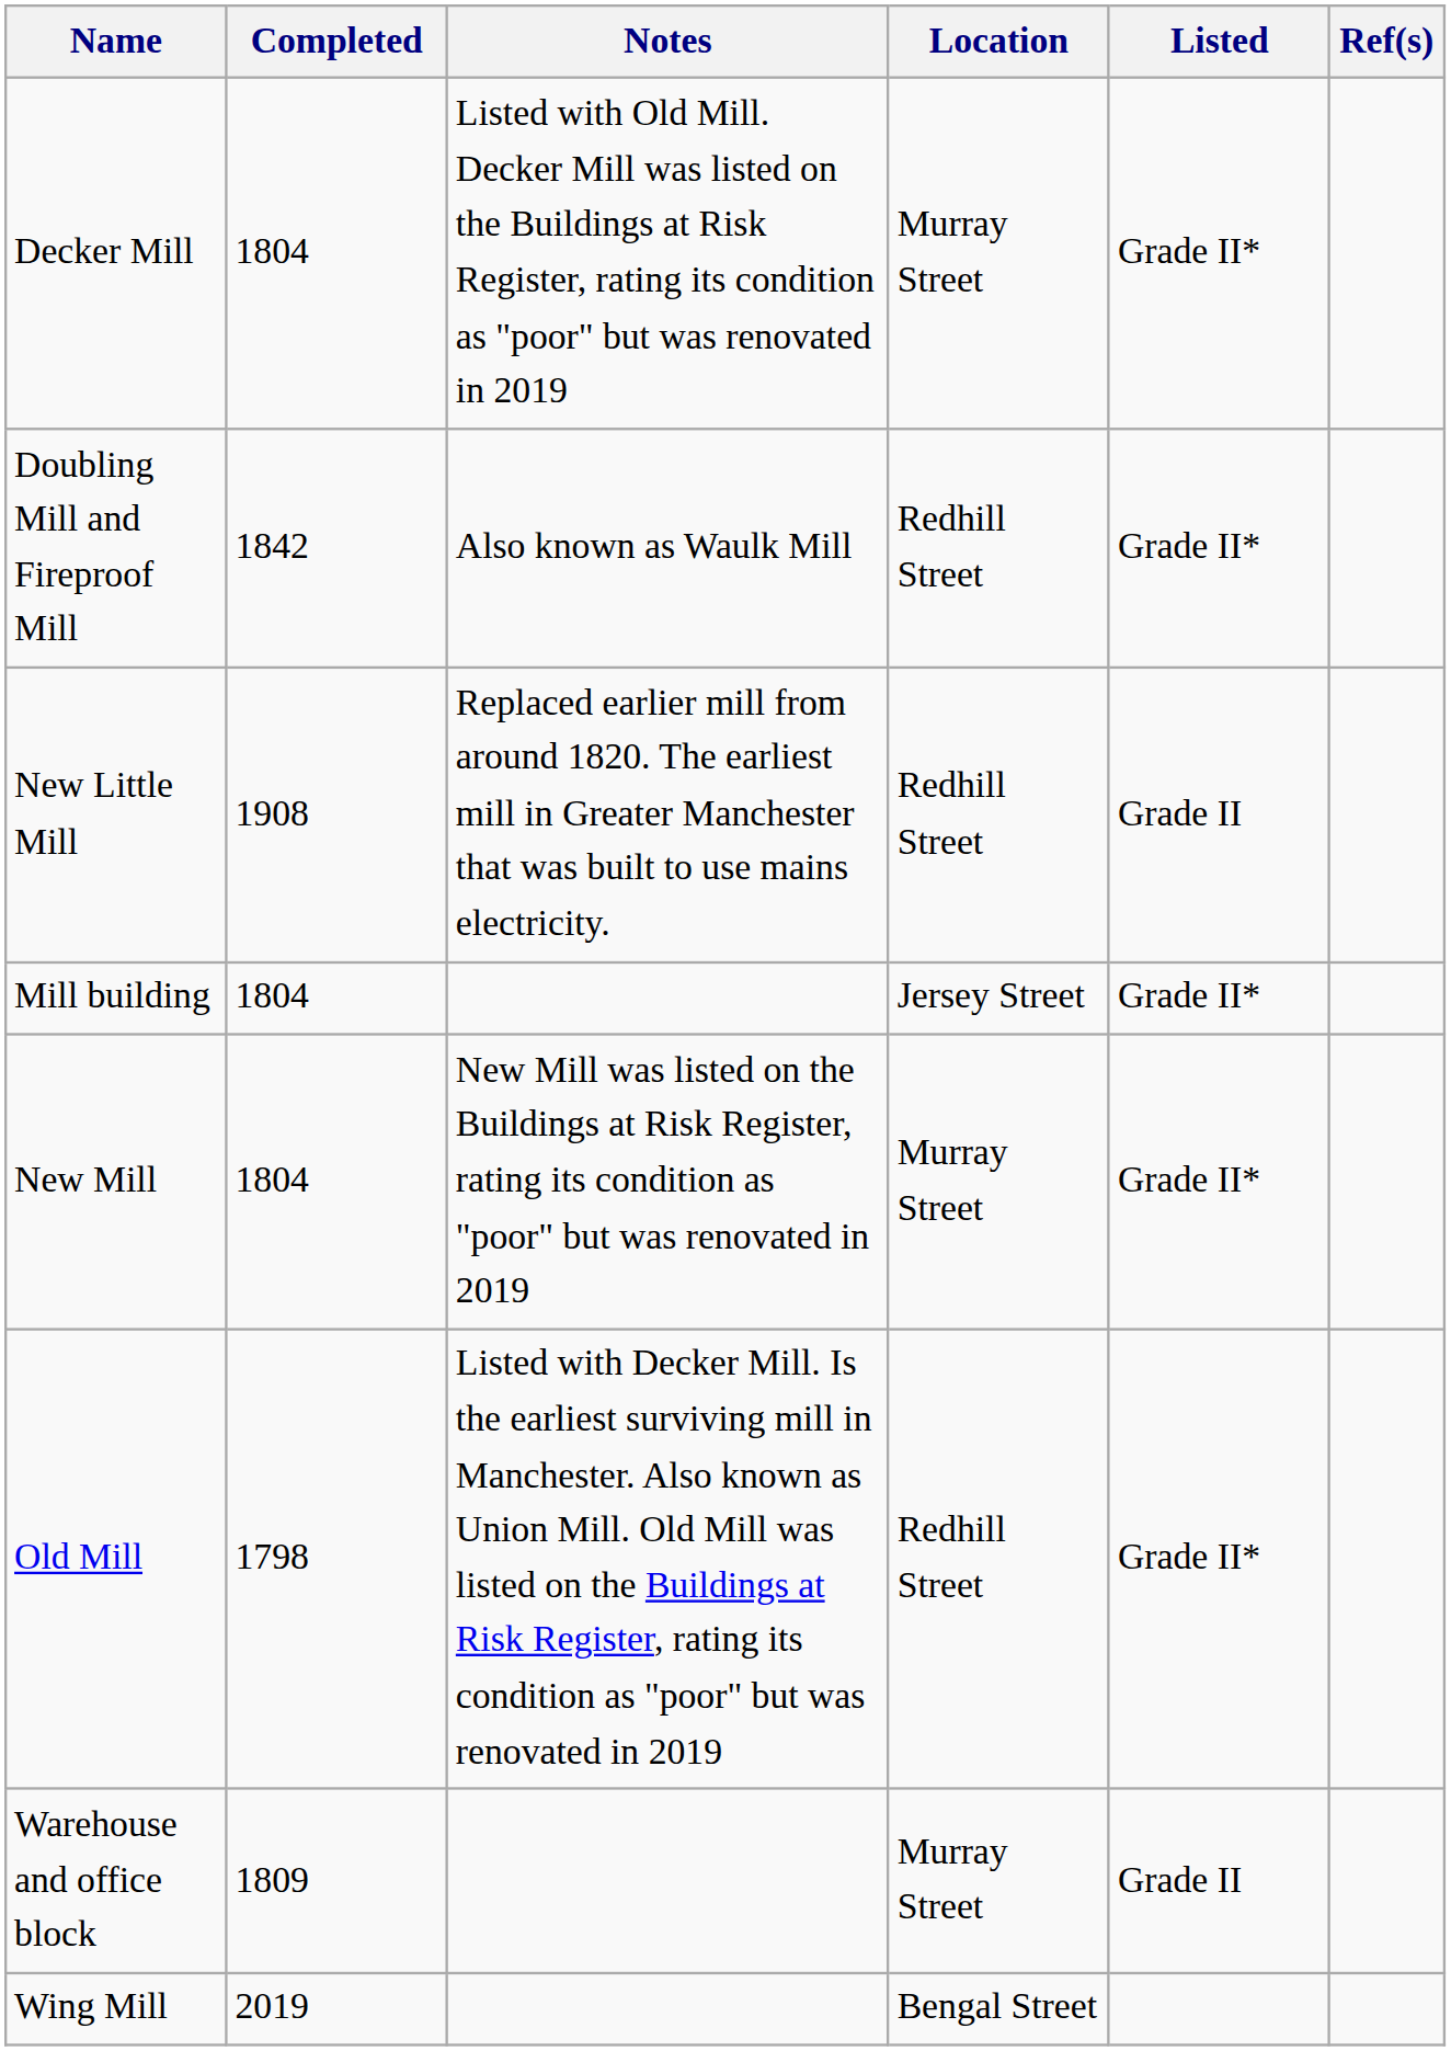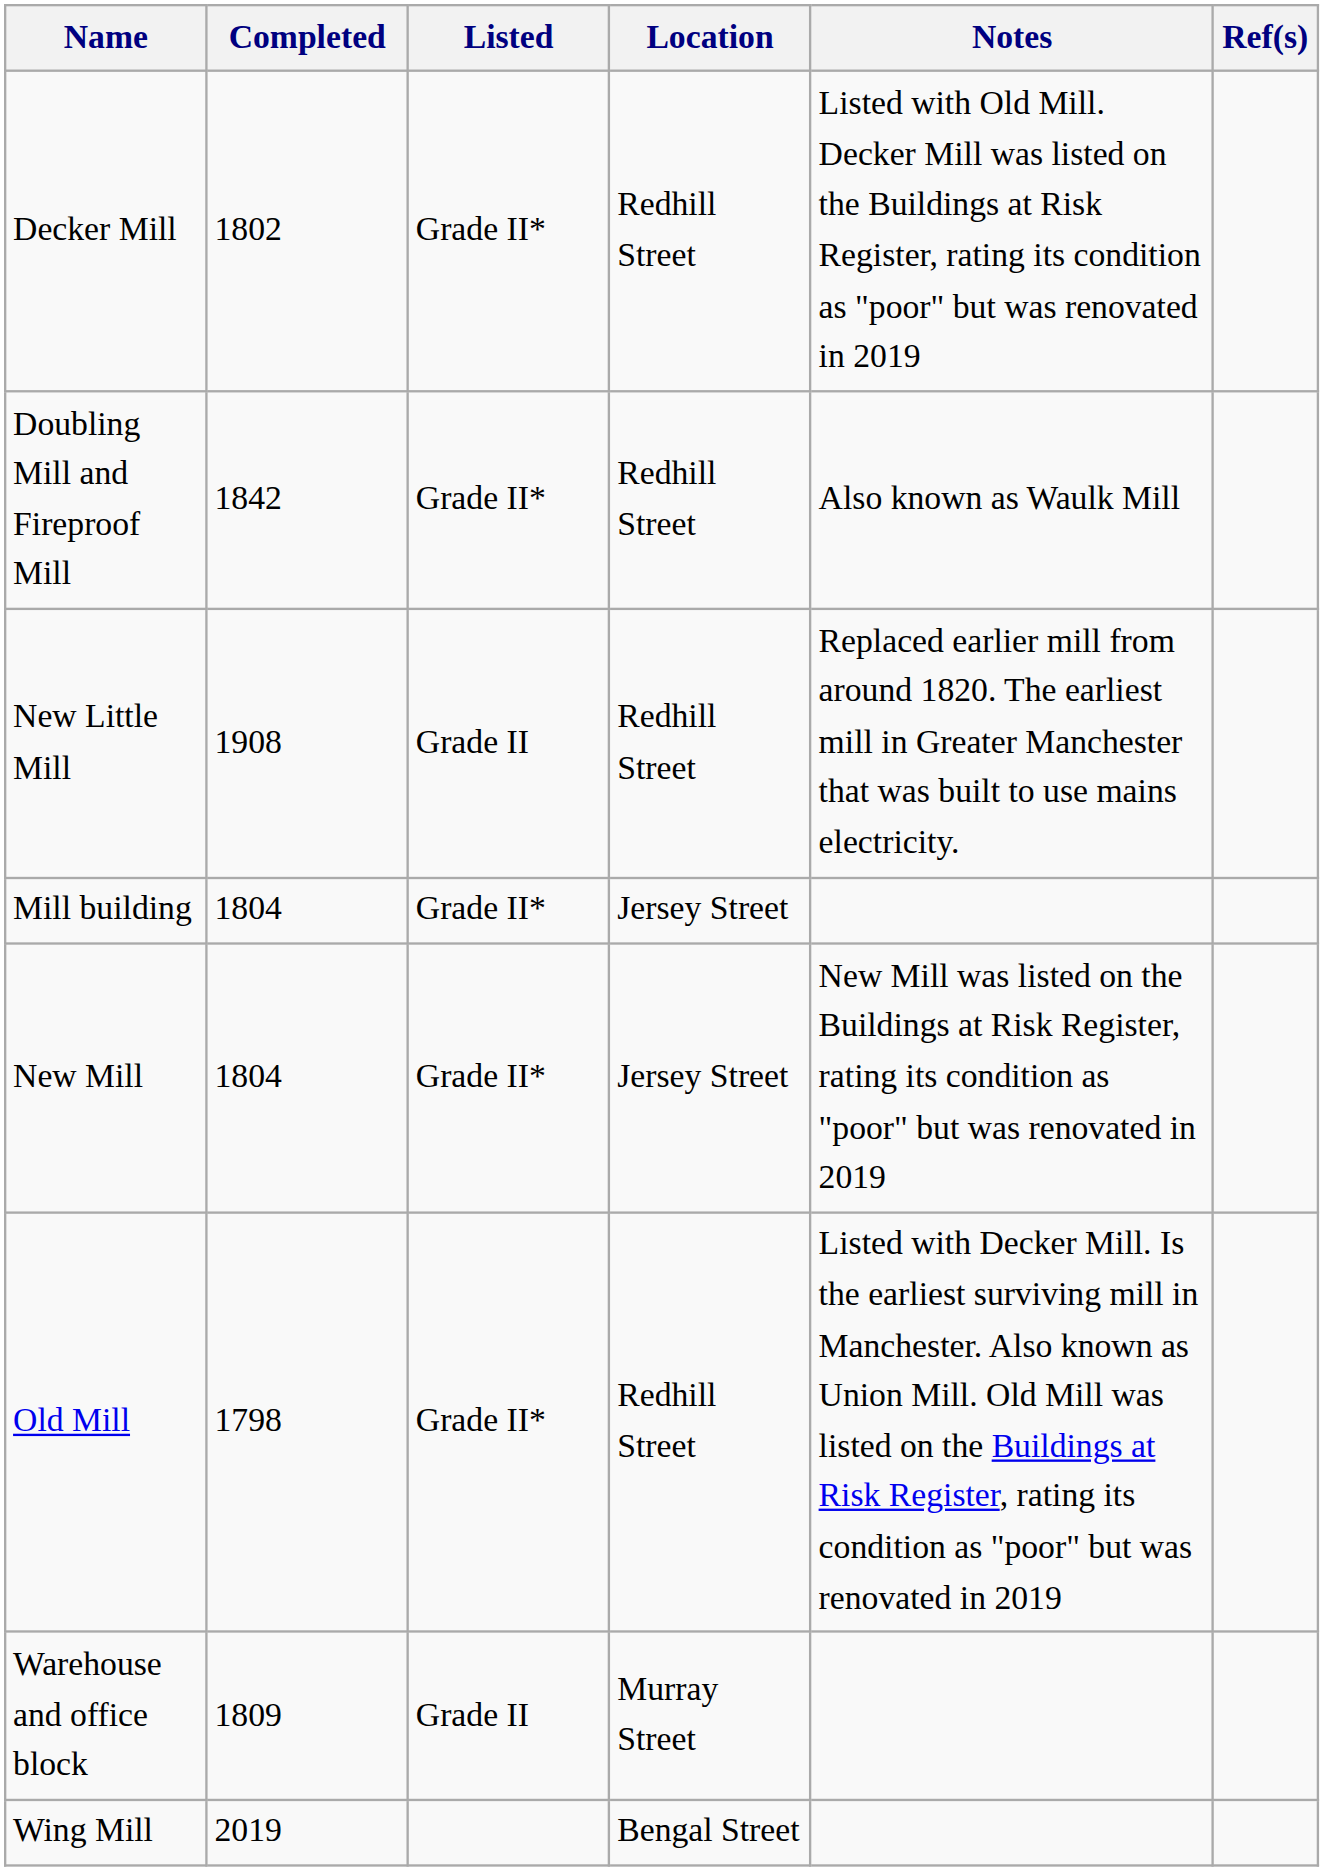 <table class="wikitable sortable" style="font-size:90%;width:90%;border:0px;text-align:left;line-height:150%;">
 <tr>
 <th style="background: #f2f2f2; color: #000080" height="17" width="15%">Name</th>
 <th style="background: #f2f2f2; color: #000080" height="17" width="15%">Completed</th>
+<th style="background: #f2f2f2; color: #000080" height="17" width="15%">Listed</th>
+<th style="background: #f2f2f2; color: #000080" height="17" width="15%">Location</th>
 <th class="unsortable" style="background: #f2f2f2; color: #000080" height="17" width="30%">Notes</th>
-<th style="background: #f2f2f2; color: #000080" height="17" width="15%">Location</th>
-<th style="background: #f2f2f2; color: #000080" height="17" width="15%">Listed</th>
 <th class="unsortable" style="background: #f2f2f2; color: #000080" height="17" width="5%">Ref(s)</th>
 </tr>
 <tr>
 <td>Decker Mill</td>
-<td>1804</td>
+<td>1802</td>
+<td>Grade II*</td>
+<td>Redhill Street</td>
 <td>Listed with Old Mill. Decker Mill was listed on the Buildings at Risk Register, rating its condition as "poor" but was renovated in 2019</td>
-<td>Murray Street</td>
-<td>Grade II*</td>
 <td></td>
 </tr>
 <tr>
 <td>Doubling Mill and Fireproof Mill</td>
 <td>1842</td>
+<td>Grade II*</td>
+<td>Redhill Street</td>
 <td>Also known as Waulk Mill</td>
-<td>Redhill Street</td>
-<td>Grade II*</td>
 <td></td>
 </tr>
 <tr>
 <td>New Little Mill</td>
 <td>1908</td>
+<td>Grade II</td>
+<td>Redhill Street</td>
 <td>Replaced earlier mill from around 1820. The earliest mill in Greater Manchester that was built to use mains electricity.</td>
-<td>Redhill Street</td>
-<td>Grade II</td>
 <td></td>
 </tr>
 <tr>
 <td>Mill building</td>
 <td>1804</td>
+<td>Grade II*</td>
+<td>Jersey Street</td>
 <td></td>
-<td>Jersey Street</td>
-<td>Grade II*</td>
 <td></td>
 </tr>
 <tr>
 <td>New Mill</td>
 <td>1804</td>
+<td>Grade II*</td>
+<td>Jersey Street</td>
 <td>New Mill was listed on the Buildings at Risk Register, rating its condition as "poor" but was renovated in 2019</td>
-<td>Murray Street</td>
-<td>Grade II*</td>
 <td></td>
 </tr>
 <tr>
 <td><a href='#'>Old Mill</a></td>
 <td>1798</td>
+<td>Grade II*</td>
+<td>Redhill Street</td>
 <td>Listed with Decker Mill. Is the earliest surviving mill in Manchester. Also known as Union Mill. Old Mill was listed on the <a href='#'>Buildings at Risk Register</a>, rating its condition as "poor" but was renovated in 2019</td>
-<td>Redhill Street</td>
-<td>Grade II*</td>
 <td></td>
 </tr>
 <tr>
 <td>Warehouse and office block</td>
 <td>1809</td>
+<td>Grade II</td>
+<td>Murray Street</td>
 <td></td>
-<td>Murray Street</td>
-<td>Grade II</td>
 <td></td>
 </tr>
 <tr>
 <td>Wing Mill</td>
 <td>2019</td>
 <td></td>
 <td>Bengal Street</td>
 <td></td>
 <td></td>
 </tr>
 </table>
